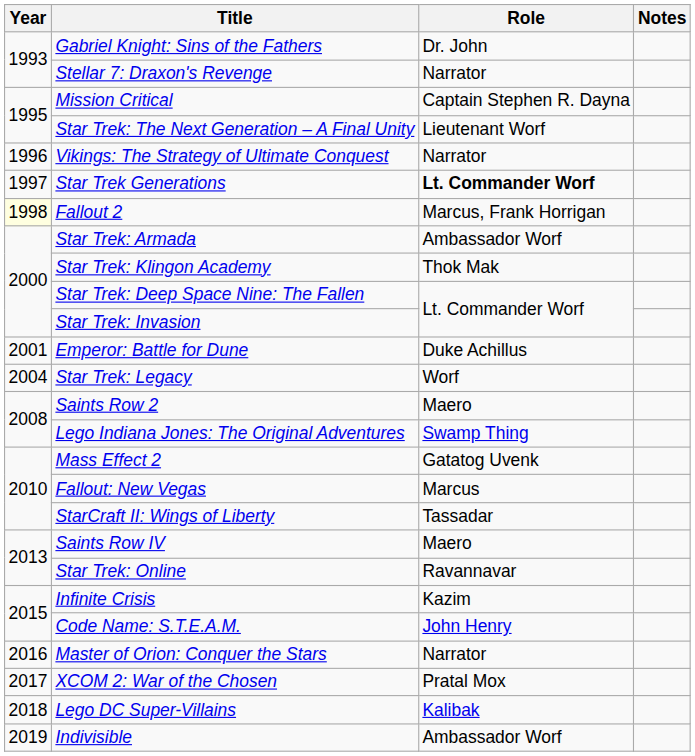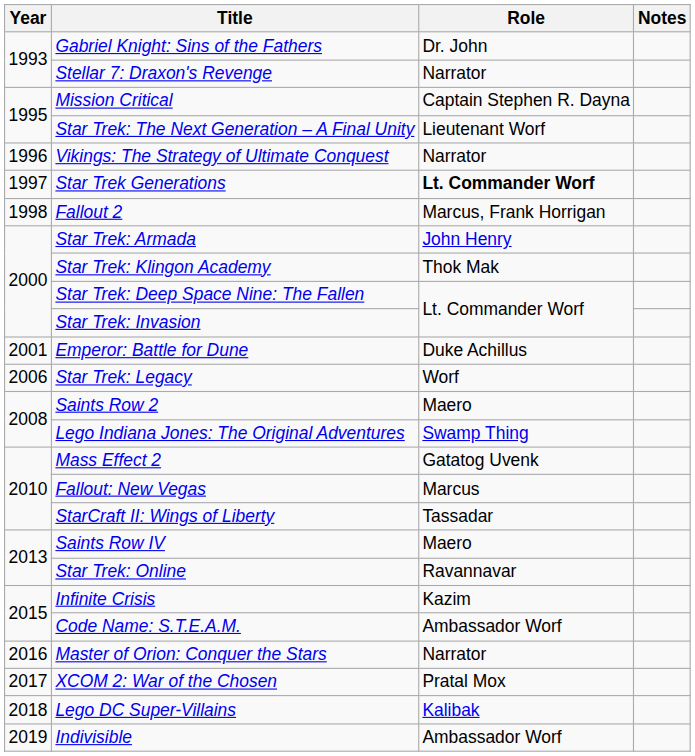 <table class="wikitable sortable">
 <tr>
 <th>Year</th>
 <th>Title</th>
 <th>Role</th>
 <th>Notes</th>
 </tr>
 <tr>
 <td rowspan="2">1993</td>
 <td><em><a href='#'>Gabriel Knight: Sins of the Fathers</a></em></td>
 <td>Dr. John</td>
 <td></td>
 </tr>
 <tr>
 <td><em><a href='#'>Stellar 7: Draxon's Revenge</a></em></td>
 <td>Narrator</td>
 <td></td>
 </tr>
 <tr>
 <td rowspan="2">1995</td>
 <td><em><a href='#'>Mission Critical</a></em></td>
 <td>Captain Stephen R. Dayna</td>
 <td></td>
 </tr>
 <tr>
 <td><em><a href='#'>Star Trek: The Next Generation – A Final Unity</a></em></td>
 <td>Lieutenant Worf</td>
 <td></td>
 </tr>
 <tr>
 <td>1996</td>
 <td><em><a href='#'>Vikings: The Strategy of Ultimate Conquest</a></em></td>
 <td>Narrator</td>
 <td></td>
 </tr>
 <tr>
 <td>1997</td>
 <td><em><a href='#'>Star Trek Generations</a></em></td>
 <td><strong>Lt. Commander Worf</strong></td>
 <td></td>
 </tr>
 <tr>
-<td style="background: lightyellow;">1998</td>
+<td>1998</td>
 <td><em><a href='#'>Fallout 2</a></em></td>
 <td>Marcus, Frank Horrigan</td>
 <td></td>
 </tr>
 <tr>
 <td rowspan="4">2000</td>
 <td><em><a href='#'>Star Trek: Armada</a></em></td>
-<td>Ambassador Worf</td>
+<td><a href='#'>John Henry</a></td>
 <td></td>
 </tr>
 <tr>
 <td><em><a href='#'>Star Trek: Klingon Academy</a></em></td>
 <td>Thok Mak</td>
 <td></td>
 </tr>
 <tr>
 <td><em><a href='#'>Star Trek: Deep Space Nine: The Fallen</a></em></td>
 <td rowspan="2">Lt. Commander Worf</td>
 <td></td>
 </tr>
 <tr>
 <td><em><a href='#'>Star Trek: Invasion</a></em></td>
 <td></td>
 </tr>
 <tr>
 <td>2001</td>
 <td><em><a href='#'>Emperor: Battle for Dune</a></em></td>
 <td>Duke Achillus</td>
 <td></td>
 </tr>
 <tr>
-<td>2004</td>
+<td>2006</td>
 <td><em><a href='#'>Star Trek: Legacy</a></em></td>
 <td>Worf</td>
 <td></td>
 </tr>
 <tr>
 <td rowspan="2">2008</td>
 <td><em><a href='#'>Saints Row 2</a></em></td>
 <td>Maero</td>
 <td></td>
 </tr>
 <tr>
 <td><em><a href='#'>Lego Indiana Jones: The Original Adventures</a></em></td>
 <td><a href='#'>Swamp Thing</a></td>
 <td></td>
 </tr>
 <tr>
 <td rowspan="3">2010</td>
 <td><em><a href='#'>Mass Effect 2</a></em></td>
 <td>Gatatog Uvenk</td>
 <td></td>
 </tr>
 <tr>
 <td><em><a href='#'>Fallout: New Vegas</a></em></td>
 <td>Marcus</td>
 <td></td>
 </tr>
 <tr>
 <td><em><a href='#'>StarCraft II: Wings of Liberty</a></em></td>
 <td>Tassadar</td>
 <td></td>
 </tr>
 <tr>
 <td rowspan="2">2013</td>
 <td><em><a href='#'>Saints Row IV</a></em></td>
 <td>Maero</td>
 <td></td>
 </tr>
 <tr>
 <td><em><a href='#'>Star Trek: Online</a></em></td>
 <td>Ravannavar</td>
 <td></td>
 </tr>
 <tr>
 <td rowspan="2">2015</td>
 <td><em><a href='#'>Infinite Crisis</a></em></td>
 <td>Kazim</td>
 <td></td>
 </tr>
 <tr>
 <td><em><a href='#'>Code Name: S.T.E.A.M.</a></em></td>
-<td><a href='#'>John Henry</a></td>
+<td>Ambassador Worf</td>
 <td></td>
 </tr>
 <tr>
 <td>2016</td>
 <td><em><a href='#'>Master of Orion: Conquer the Stars</a></em></td>
 <td>Narrator</td>
 <td></td>
 </tr>
 <tr>
 <td>2017</td>
 <td><em><a href='#'>XCOM 2: War of the Chosen</a></em></td>
 <td>Pratal Mox</td>
 <td></td>
 </tr>
 <tr>
 <td>2018</td>
 <td><em><a href='#'>Lego DC Super-Villains</a></em></td>
 <td><a href='#'>Kalibak</a></td>
 <td></td>
 </tr>
 <tr>
 <td>2019</td>
 <td><em><a href='#'>Indivisible</a></em></td>
 <td>Ambassador Worf</td>
 <td></td>
 </tr>
 </table>
